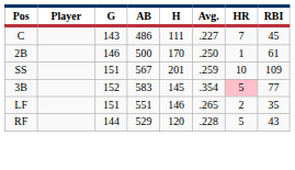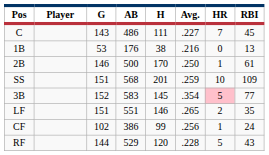 <table class="wikitable sortable">
 <tr>
 <th style="background:#FFFFFF; border-top:#023465 5px solid; border-bottom:#ba313c 5px solid;" width="9%">Pos</th>
 <th style="background:#FFFFFF; border-top:#023465 5px solid; border-bottom:#ba313c 5px solid;" width="16%">Player</th>
 <th style="background:#FFFFFF; border-top:#023465 5px solid; border-bottom:#ba313c 5px solid;" width="9%">G</th>
 <th style="background:#FFFFFF; border-top:#023465 5px solid; border-bottom:#ba313c 5px solid;" width="9%">AB</th>
 <th style="background:#FFFFFF; border-top:#023465 5px solid; border-bottom:#ba313c 5px solid;" width="9%">H</th>
 <th style="background:#FFFFFF; border-top:#023465 5px solid; border-bottom:#ba313c 5px solid;" width="9%">Avg.</th>
 <th style="background:#FFFFFF; border-top:#023465 5px solid; border-bottom:#ba313c 5px solid;" width="9%">HR</th>
 <th style="background:#FFFFFF; border-top:#023465 5px solid; border-bottom:#ba313c 5px solid;" width="9%">RBI</th>
 </tr>
 <tr align="center">
 <td>C</td>
 <td></td>
 <td>143</td>
 <td>486</td>
 <td>111</td>
 <td>.227</td>
 <td>7</td>
 <td>45</td>
 </tr>
 <tr align="center">
+<td>1B</td>
+<td></td>
+<td>53</td>
+<td>176</td>
+<td>38</td>
+<td>.216</td>
+<td>0</td>
+<td>13</td>
+</tr>
+<tr align="center">
 <td>2B</td>
 <td></td>
 <td>146</td>
 <td>500</td>
 <td>170</td>
 <td>.250</td>
 <td>1</td>
 <td>61</td>
 </tr>
 <tr align="center">
 <td>SS</td>
 <td></td>
 <td>151</td>
-<td>567</td>
+<td>568</td>
 <td>201</td>
 <td>.259</td>
 <td>10</td>
 <td>109</td>
 </tr>
 <tr align="center">
 <td>3B</td>
 <td></td>
 <td>152</td>
 <td>583</td>
 <td>145</td>
 <td>.354</td>
 <td style="background: pink;">5</td>
 <td>77</td>
 </tr>
 <tr align="center">
 <td>LF</td>
 <td></td>
 <td>151</td>
 <td>551</td>
 <td>146</td>
 <td>.265</td>
 <td>2</td>
 <td>35</td>
 </tr>
 <tr align="center">
+<td>CF</td>
+<td></td>
+<td>102</td>
+<td>386</td>
+<td>99</td>
+<td>.256</td>
+<td>1</td>
+<td>24</td>
+</tr>
+<tr align="center">
 <td>RF</td>
 <td></td>
 <td>144</td>
 <td>529</td>
 <td>120</td>
 <td>.228</td>
 <td>5</td>
 <td>43</td>
 </tr>
 </table>
